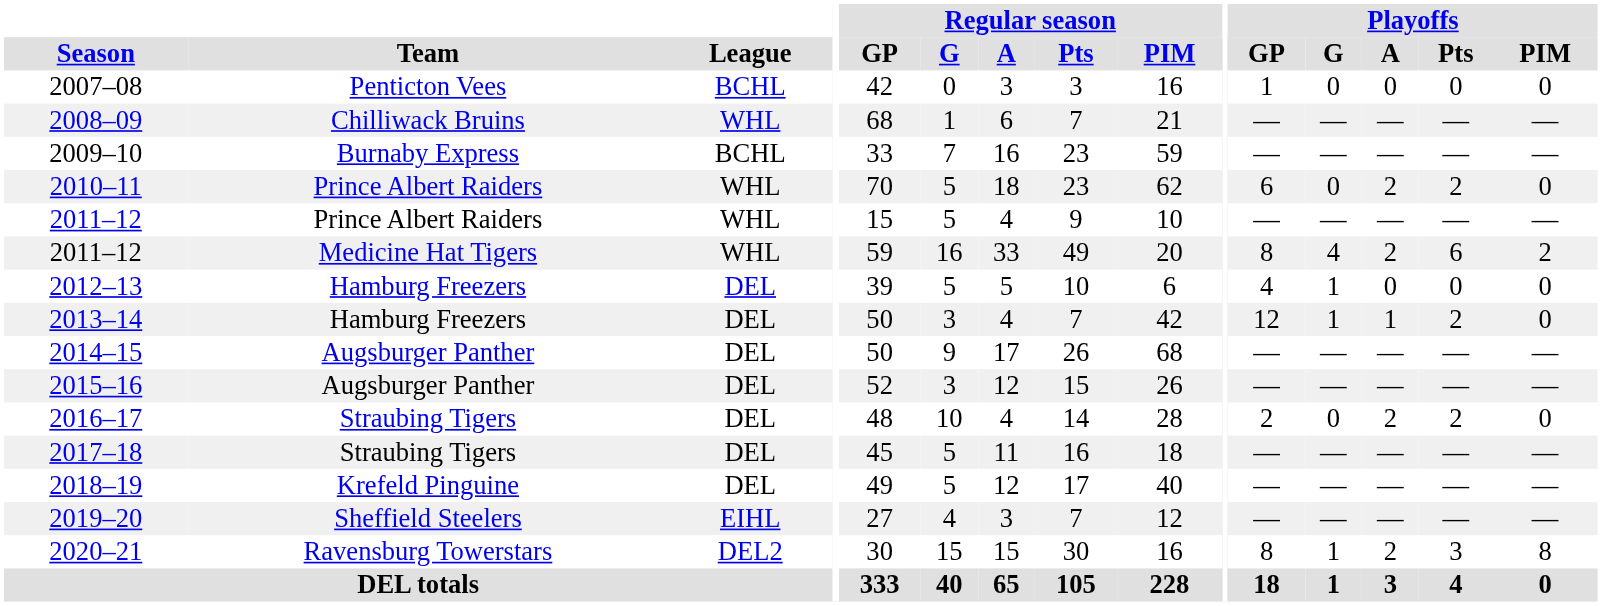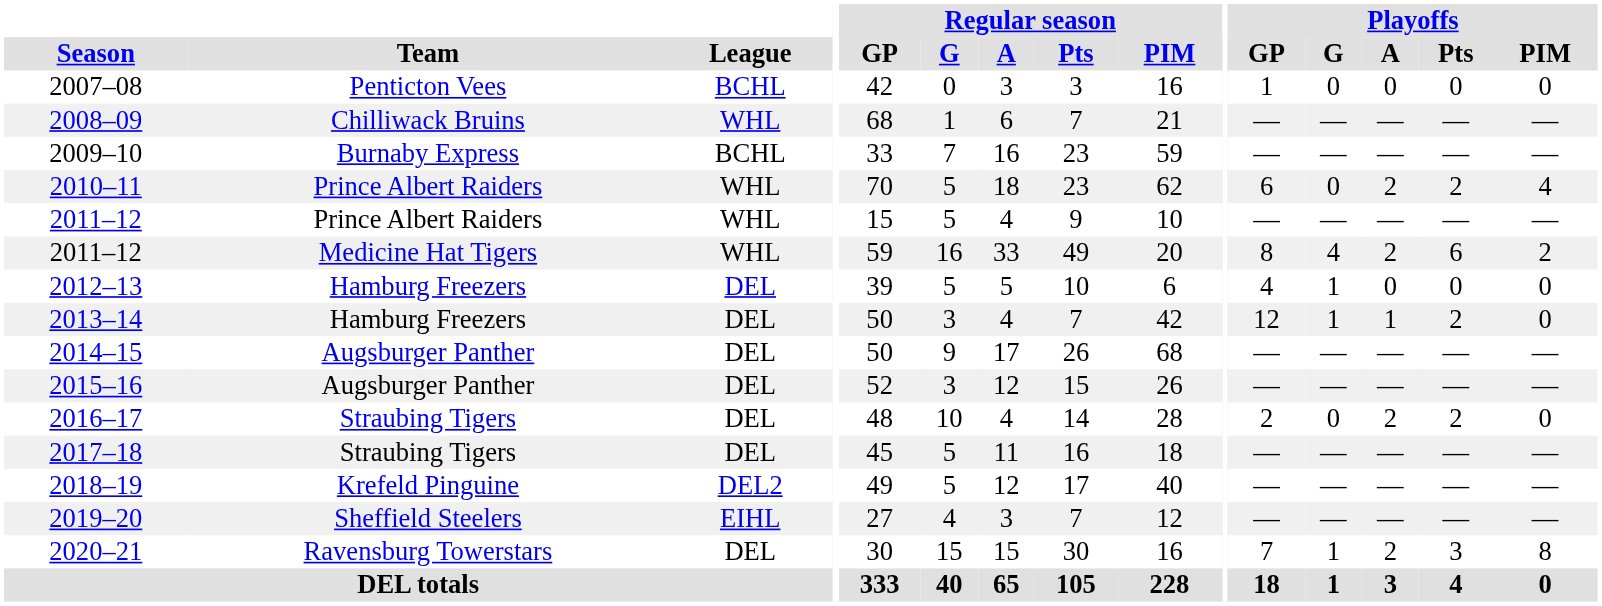 <table border="0" cellpadding="1" cellspacing="0" style="text-align:center; width:60em">
 <tr bgcolor="#e0e0e0">
 <th colspan="3" bgcolor="#ffffff"></th>
 <th rowspan="99" bgcolor="#ffffff"></th>
 <th colspan="5"><a href='#'>Regular season</a></th>
 <th rowspan="99" bgcolor="#ffffff"></th>
 <th colspan="5"><a href='#'>Playoffs</a></th>
 </tr>
 <tr bgcolor="#e0e0e0">
 <th><a href='#'>Season</a></th>
 <th>Team</th>
 <th>League</th>
 <th>GP</th>
 <th><a href='#'>G</a></th>
 <th><a href='#'>A</a></th>
 <th><a href='#'>Pts</a></th>
 <th><a href='#'>PIM</a></th>
 <th>GP</th>
 <th>G</th>
 <th>A</th>
 <th>Pts</th>
 <th>PIM</th>
 </tr>
 <tr ALIGN="center">
 <td>2007–08</td>
 <td><a href='#'>Penticton Vees</a></td>
 <td><a href='#'>BCHL</a></td>
 <td>42</td>
 <td>0</td>
 <td>3</td>
 <td>3</td>
 <td>16</td>
 <td>1</td>
 <td>0</td>
 <td>0</td>
 <td>0</td>
 <td>0</td>
 </tr>
 <tr ALIGN="center" bgcolor="#f0f0f0">
 <td><a href='#'>2008–09</a></td>
 <td><a href='#'>Chilliwack Bruins</a></td>
 <td><a href='#'>WHL</a></td>
 <td>68</td>
 <td>1</td>
 <td>6</td>
 <td>7</td>
 <td>21</td>
 <td>—</td>
 <td>—</td>
 <td>—</td>
 <td>—</td>
 <td>—</td>
 </tr>
 <tr ALIGN="center">
 <td>2009–10</td>
 <td><a href='#'>Burnaby Express</a></td>
 <td>BCHL</td>
 <td>33</td>
 <td>7</td>
 <td>16</td>
 <td>23</td>
 <td>59</td>
 <td>—</td>
 <td>—</td>
 <td>—</td>
 <td>—</td>
 <td>—</td>
 </tr>
 <tr ALIGN="center" bgcolor="#f0f0f0">
 <td><a href='#'>2010–11</a></td>
 <td><a href='#'>Prince Albert Raiders</a></td>
 <td>WHL</td>
 <td>70</td>
 <td>5</td>
 <td>18</td>
 <td>23</td>
 <td>62</td>
 <td>6</td>
 <td>0</td>
 <td>2</td>
 <td>2</td>
-<td>0</td>
+<td>4</td>
 </tr>
 <tr ALIGN="center">
 <td><a href='#'>2011–12</a></td>
 <td>Prince Albert Raiders</td>
 <td>WHL</td>
 <td>15</td>
 <td>5</td>
 <td>4</td>
 <td>9</td>
 <td>10</td>
 <td>—</td>
 <td>—</td>
 <td>—</td>
 <td>—</td>
 <td>—</td>
 </tr>
 <tr ALIGN="center" bgcolor="#f0f0f0">
 <td>2011–12</td>
 <td><a href='#'>Medicine Hat Tigers</a></td>
 <td>WHL</td>
 <td>59</td>
 <td>16</td>
 <td>33</td>
 <td>49</td>
 <td>20</td>
 <td>8</td>
 <td>4</td>
 <td>2</td>
 <td>6</td>
 <td>2</td>
 </tr>
 <tr ALIGN="center">
 <td><a href='#'>2012–13</a></td>
 <td><a href='#'>Hamburg Freezers</a></td>
 <td><a href='#'>DEL</a></td>
 <td>39</td>
 <td>5</td>
 <td>5</td>
 <td>10</td>
 <td>6</td>
 <td>4</td>
 <td>1</td>
 <td>0</td>
 <td>0</td>
 <td>0</td>
 </tr>
 <tr ALIGN="center" bgcolor="#f0f0f0">
 <td><a href='#'>2013–14</a></td>
 <td>Hamburg Freezers</td>
 <td>DEL</td>
 <td>50</td>
 <td>3</td>
 <td>4</td>
 <td>7</td>
 <td>42</td>
 <td>12</td>
 <td>1</td>
 <td>1</td>
 <td>2</td>
 <td>0</td>
 </tr>
 <tr ALIGN="center">
 <td><a href='#'>2014–15</a></td>
 <td><a href='#'>Augsburger Panther</a></td>
 <td>DEL</td>
 <td>50</td>
 <td>9</td>
 <td>17</td>
 <td>26</td>
 <td>68</td>
 <td>—</td>
 <td>—</td>
 <td>—</td>
 <td>—</td>
 <td>—</td>
 </tr>
 <tr ALIGN="center" bgcolor="#f0f0f0">
 <td><a href='#'>2015–16</a></td>
 <td>Augsburger Panther</td>
 <td>DEL</td>
 <td>52</td>
 <td>3</td>
 <td>12</td>
 <td>15</td>
 <td>26</td>
 <td>—</td>
 <td>—</td>
 <td>—</td>
 <td>—</td>
 <td>—</td>
 </tr>
 <tr ALIGN="center">
 <td><a href='#'>2016–17</a></td>
 <td><a href='#'>Straubing Tigers</a></td>
 <td>DEL</td>
 <td>48</td>
 <td>10</td>
 <td>4</td>
 <td>14</td>
 <td>28</td>
 <td>2</td>
 <td>0</td>
 <td>2</td>
 <td>2</td>
 <td>0</td>
 </tr>
 <tr ALIGN="center" bgcolor="#f0f0f0">
 <td><a href='#'>2017–18</a></td>
 <td>Straubing Tigers</td>
 <td>DEL</td>
 <td>45</td>
 <td>5</td>
 <td>11</td>
 <td>16</td>
 <td>18</td>
 <td>—</td>
 <td>—</td>
 <td>—</td>
 <td>—</td>
 <td>—</td>
 </tr>
 <tr ALIGN="center">
 <td><a href='#'>2018–19</a></td>
 <td><a href='#'>Krefeld Pinguine</a></td>
-<td>DEL</td>
+<td><a href='#'>DEL2</a></td>
 <td>49</td>
 <td>5</td>
 <td>12</td>
 <td>17</td>
 <td>40</td>
 <td>—</td>
 <td>—</td>
 <td>—</td>
 <td>—</td>
 <td>—</td>
 </tr>
 <tr>
 </tr>
 <tr ALIGN="center" bgcolor="#f0f0f0">
 <td><a href='#'>2019–20</a></td>
 <td><a href='#'>Sheffield Steelers</a></td>
 <td><a href='#'>EIHL</a></td>
 <td>27</td>
 <td>4</td>
 <td>3</td>
 <td>7</td>
 <td>12</td>
 <td>—</td>
 <td>—</td>
 <td>—</td>
 <td>—</td>
 <td>—</td>
 </tr>
 <tr>
 </tr>
 <tr ALIGN="center">
 <td><a href='#'>2020–21</a></td>
 <td><a href='#'>Ravensburg Towerstars</a></td>
-<td><a href='#'>DEL2</a></td>
+<td>DEL</td>
 <td>30</td>
 <td>15</td>
 <td>15</td>
 <td>30</td>
 <td>16</td>
-<td>8</td>
+<td>7</td>
 <td>1</td>
 <td>2</td>
 <td>3</td>
 <td>8</td>
 </tr>
 <tr bgcolor="#e0e0e0">
 <th colspan="3">DEL totals</th>
 <th>333</th>
 <th>40</th>
 <th>65</th>
 <th>105</th>
 <th>228</th>
 <th>18</th>
 <th>1</th>
 <th>3</th>
 <th>4</th>
 <th>0</th>
 </tr>
 </table>
